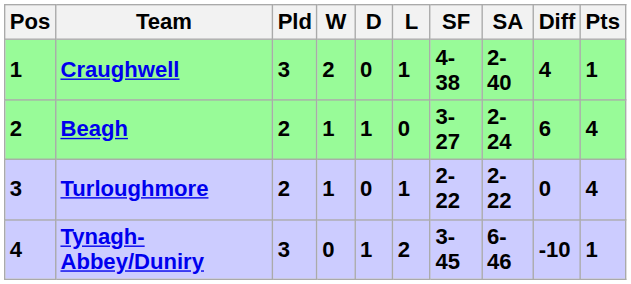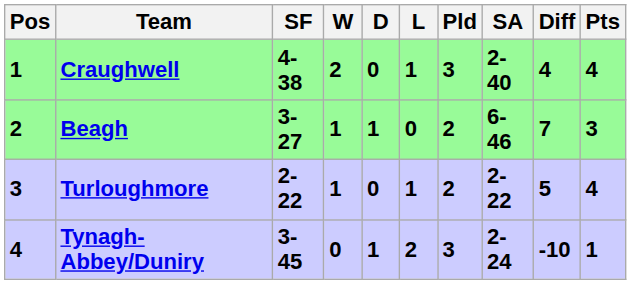 <table class="wikitable" style="text-align: centre;">
 <tr>
 <th width=20>Pos</th>
 <th width=150>Team</th>
-<th width=20>Pld</th>
+<th width=30>SF</th>
 <th width=20>W</th>
 <th width=20>D</th>
 <th width=20>L</th>
-<th width=30>SF</th>
+<th width=20>Pld</th>
 <th width=30>SA</th>
 <th width=20>Diff</th>
 <th width=20>Pts</th>
 </tr>
 <tr style="background:#98FB98;">
 <td><strong>1</strong></td>
 <td align=left><strong> <a href='#'>Craughwell</a> </strong></td>
-<td><strong>3</strong></td>
+<td><strong>4-38</strong></td>
 <td><strong>2</strong></td>
 <td><strong>0</strong></td>
 <td><strong>1</strong></td>
-<td><strong>4-38</strong></td>
+<td><strong>3</strong></td>
 <td><strong>2-40</strong></td>
 <td><strong>4</strong></td>
-<td><strong>1</strong></td>
+<td><strong>4</strong></td>
 </tr>
 <tr style="background:#98FB98;">
 <td><strong>2</strong></td>
 <td align=left><strong> <a href='#'>Beagh</a> </strong></td>
-<td><strong>2</strong></td>
+<td><strong>3-27</strong></td>
 <td><strong>1</strong></td>
 <td><strong>1</strong></td>
 <td><strong>0</strong></td>
-<td><strong>3-27</strong></td>
-<td><strong>2-24</strong></td>
-<td><strong>6</strong></td>
-<td><strong>4</strong></td>
+<td><strong>2</strong></td>
+<td><strong>6-46</strong></td>
+<td><strong>7</strong></td>
+<td><strong>3</strong></td>
 </tr>
 <tr style="background:#CCCCFF;">
 <td><strong>3</strong></td>
 <td align=left><strong> <a href='#'>Turloughmore</a> </strong></td>
-<td><strong>2</strong></td>
+<td><strong>2-22</strong></td>
 <td><strong>1</strong></td>
 <td><strong>0</strong></td>
 <td><strong>1</strong></td>
+<td><strong>2</strong></td>
 <td><strong>2-22</strong></td>
-<td><strong>2-22</strong></td>
-<td><strong>0</strong></td>
+<td><strong>5</strong></td>
 <td><strong>4</strong></td>
 </tr>
 <tr style="background:#CCCCFF;">
 <td><strong>4</strong></td>
 <td align=left><strong> <a href='#'>Tynagh-Abbey/Duniry</a> </strong></td>
-<td><strong>3</strong></td>
+<td><strong>3-45</strong></td>
 <td><strong>0</strong></td>
 <td><strong>1</strong></td>
 <td><strong>2</strong></td>
-<td><strong>3-45</strong></td>
-<td><strong>6-46</strong></td>
+<td><strong>3</strong></td>
+<td><strong>2-24</strong></td>
 <td><strong>-10</strong></td>
 <td><strong>1</strong></td>
 </tr>
 </table>
